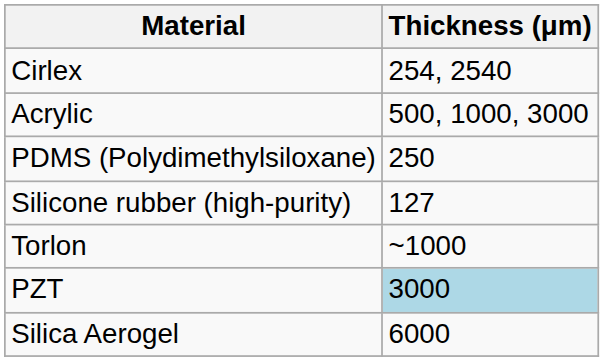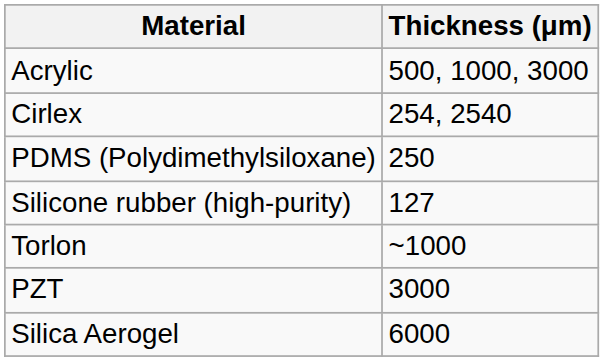 <table class="wikitable">
 <tr>
 <th>Material</th>
 <th>Thickness (μm)</th>
 </tr>
 <tr>
+<td>Acrylic</td>
+<td>500, 1000, 3000</td>
+</tr>
+<tr>
 <td>Cirlex</td>
 <td>254, 2540</td>
-</tr>
-<tr>
-<td>Acrylic</td>
-<td>500, 1000, 3000</td>
 </tr>
 <tr>
 <td>PDMS (Polydimethylsiloxane)</td>
 <td>250</td>
 </tr>
 <tr>
 <td>Silicone rubber (high-purity)</td>
 <td>127</td>
 </tr>
 <tr>
 <td>Torlon</td>
 <td>~1000</td>
 </tr>
 <tr>
 <td>PZT</td>
-<td style="background: lightblue;">3000</td>
+<td>3000</td>
 </tr>
 <tr>
 <td>Silica Aerogel</td>
 <td>6000</td>
 </tr>
 </table>
